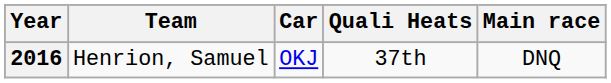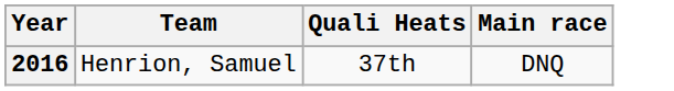 <table class="wikitable" style="text-align:center; font-size:90%">
 <tr>
 <th>Year</th>
 <th>Team</th>
-<th>Car</th>
 <th>Quali Heats</th>
 <th>Main race</th>
 </tr>
 <tr>
 <th>2016</th>
 <td align="left"> Henrion, Samuel</td>
-<td align="left"><a href='#'>OKJ</a></td>
 <td>37th</td>
 <td>DNQ</td>
 </tr>
 </table>
